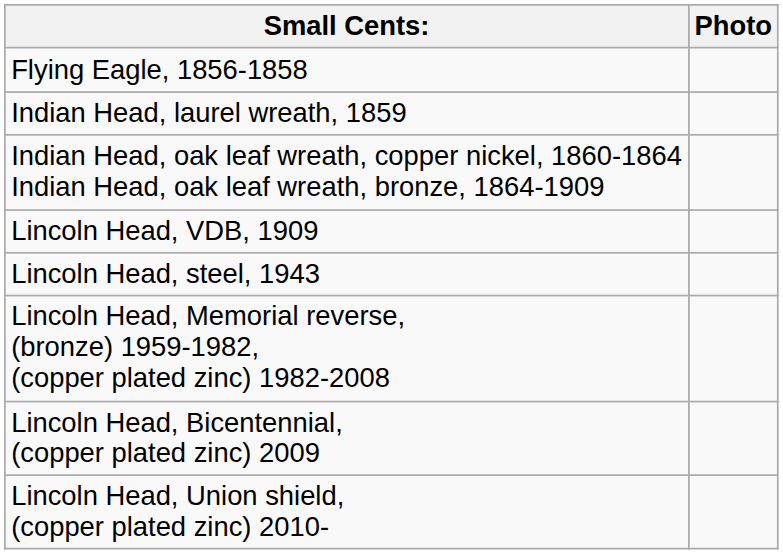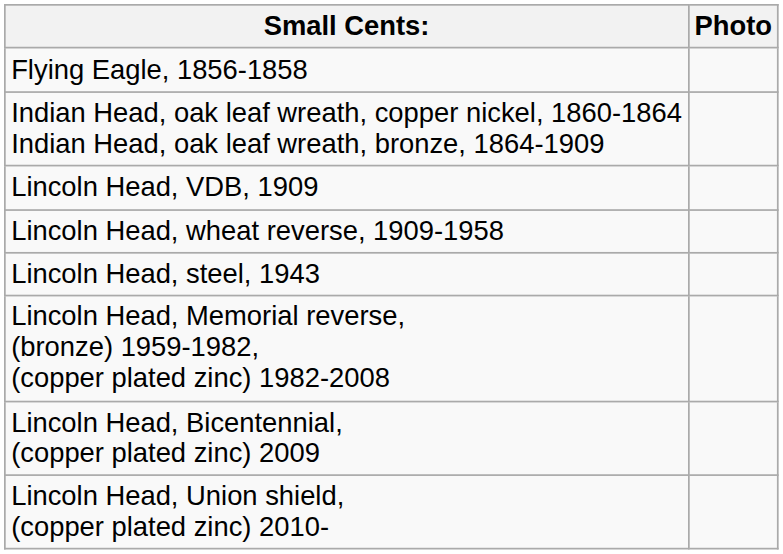 <table border="1" class=wikitable>
 <tr>
 <th>Small Cents:</th>
 <th>Photo</th>
 </tr>
 <tr>
 <td>Flying Eagle, 1856-1858</td>
 <td></td>
 </tr>
 <tr>
-<td>Indian Head, laurel wreath, 1859</td>
-<td></td>
-</tr>
-<tr>
 <td>Indian Head, oak leaf wreath, copper nickel, 1860-1864<br>Indian Head, oak leaf wreath, bronze, 1864-1909</td>
 <td></td>
 </tr>
 <tr>
 <td>Lincoln Head, VDB, 1909</td>
+<td></td>
+</tr>
+<tr>
+<td>Lincoln Head, wheat reverse, 1909-1958</td>
 <td></td>
 </tr>
 <tr>
 <td>Lincoln Head, steel, 1943</td>
 <td></td>
 </tr>
 <tr>
 <td>Lincoln Head, Memorial reverse,<br>(bronze) 1959-1982,<br>(copper plated zinc) 1982-2008</td>
 <td></td>
 </tr>
 <tr>
 <td>Lincoln Head, Bicentennial,<br>(copper plated zinc) 2009</td>
 <td></td>
 </tr>
 <tr>
 <td>Lincoln Head, Union shield,<br>(copper plated zinc) 2010-</td>
 <td></td>
 </tr>
 </table>
